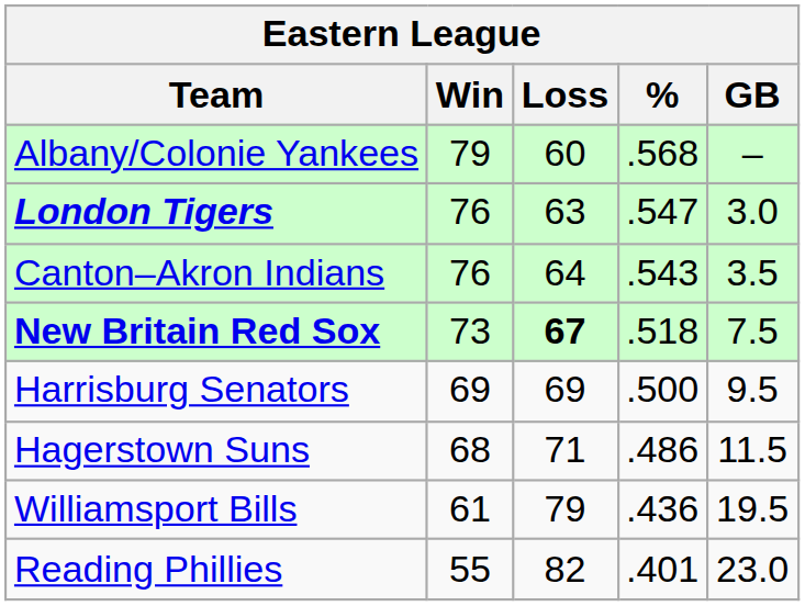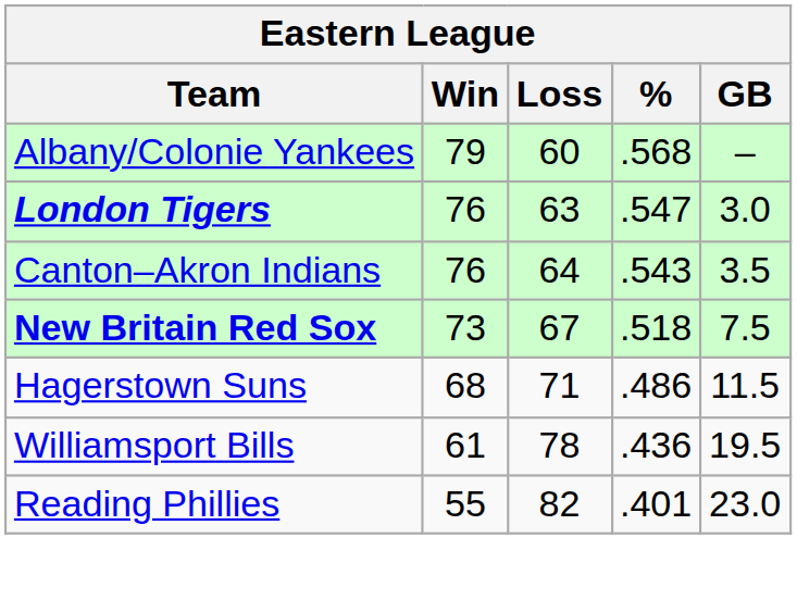 <table class="wikitable">
 <tr>
 <th colspan="5">Eastern League</th>
 </tr>
 <tr>
 <th>Team</th>
 <th>Win</th>
 <th>Loss</th>
 <th>%</th>
 <th>GB</th>
 </tr>
 <tr align=center bgcolor="#CCFFCC">
 <td align=left><a href='#'>Albany/Colonie Yankees</a></td>
 <td>79</td>
 <td>60</td>
 <td>.568</td>
 <td>–</td>
 </tr>
 <tr align=center bgcolor="#CCFFCC">
 <td align=left><strong><em><a href='#'>London Tigers</a></em></strong></td>
 <td>76</td>
 <td>63</td>
 <td>.547</td>
 <td>3.0</td>
 </tr>
 <tr align=center bgcolor="#CCFFCC">
 <td align=left><a href='#'>Canton–Akron Indians</a></td>
 <td>76</td>
 <td>64</td>
 <td>.543</td>
 <td>3.5</td>
 </tr>
 <tr align=center bgcolor="#CCFFCC">
 <td align=left><strong><a href='#'>New Britain Red Sox</a></strong></td>
 <td>73</td>
-<td><strong>67</strong></td>
+<td>67</td>
 <td>.518</td>
 <td>7.5</td>
-</tr>
-<tr align=center>
-<td align=left><a href='#'>Harrisburg Senators</a></td>
-<td>69</td>
-<td>69</td>
-<td>.500</td>
-<td>9.5</td>
 </tr>
 <tr align=center>
 <td align=left><a href='#'>Hagerstown Suns</a></td>
 <td>68</td>
 <td>71</td>
 <td>.486</td>
 <td>11.5</td>
 </tr>
 <tr align=center>
 <td align=left><a href='#'>Williamsport Bills</a></td>
 <td>61</td>
-<td>79</td>
+<td>78</td>
 <td>.436</td>
 <td>19.5</td>
 </tr>
 <tr align=center>
 <td align=left><a href='#'>Reading Phillies</a></td>
 <td>55</td>
 <td>82</td>
 <td>.401</td>
 <td>23.0</td>
 </tr>
 </table>
